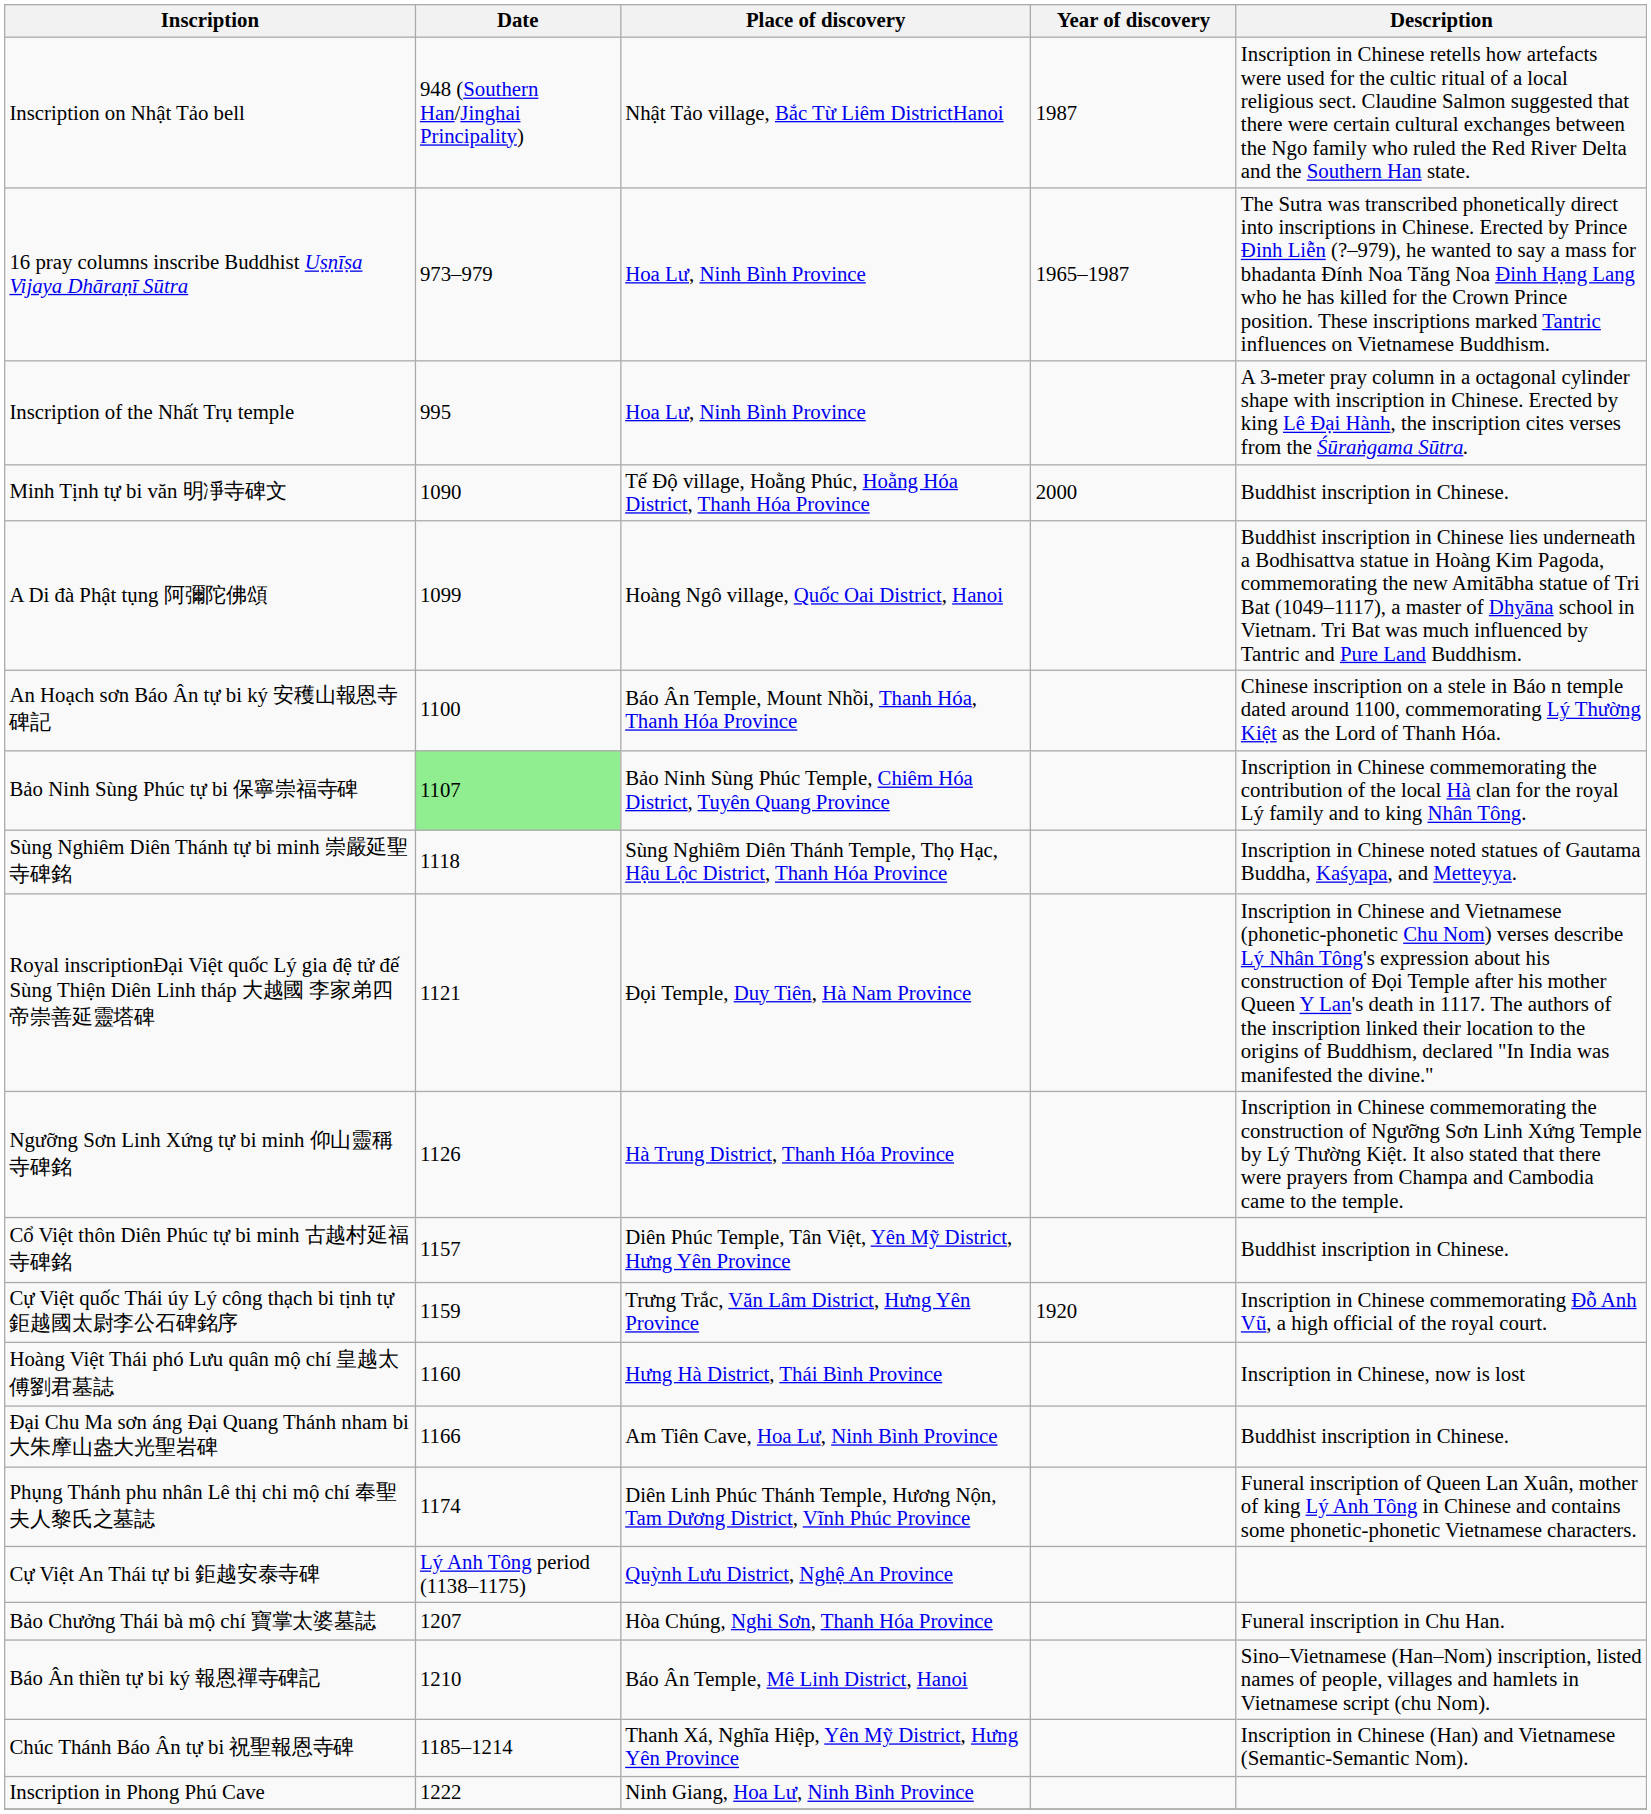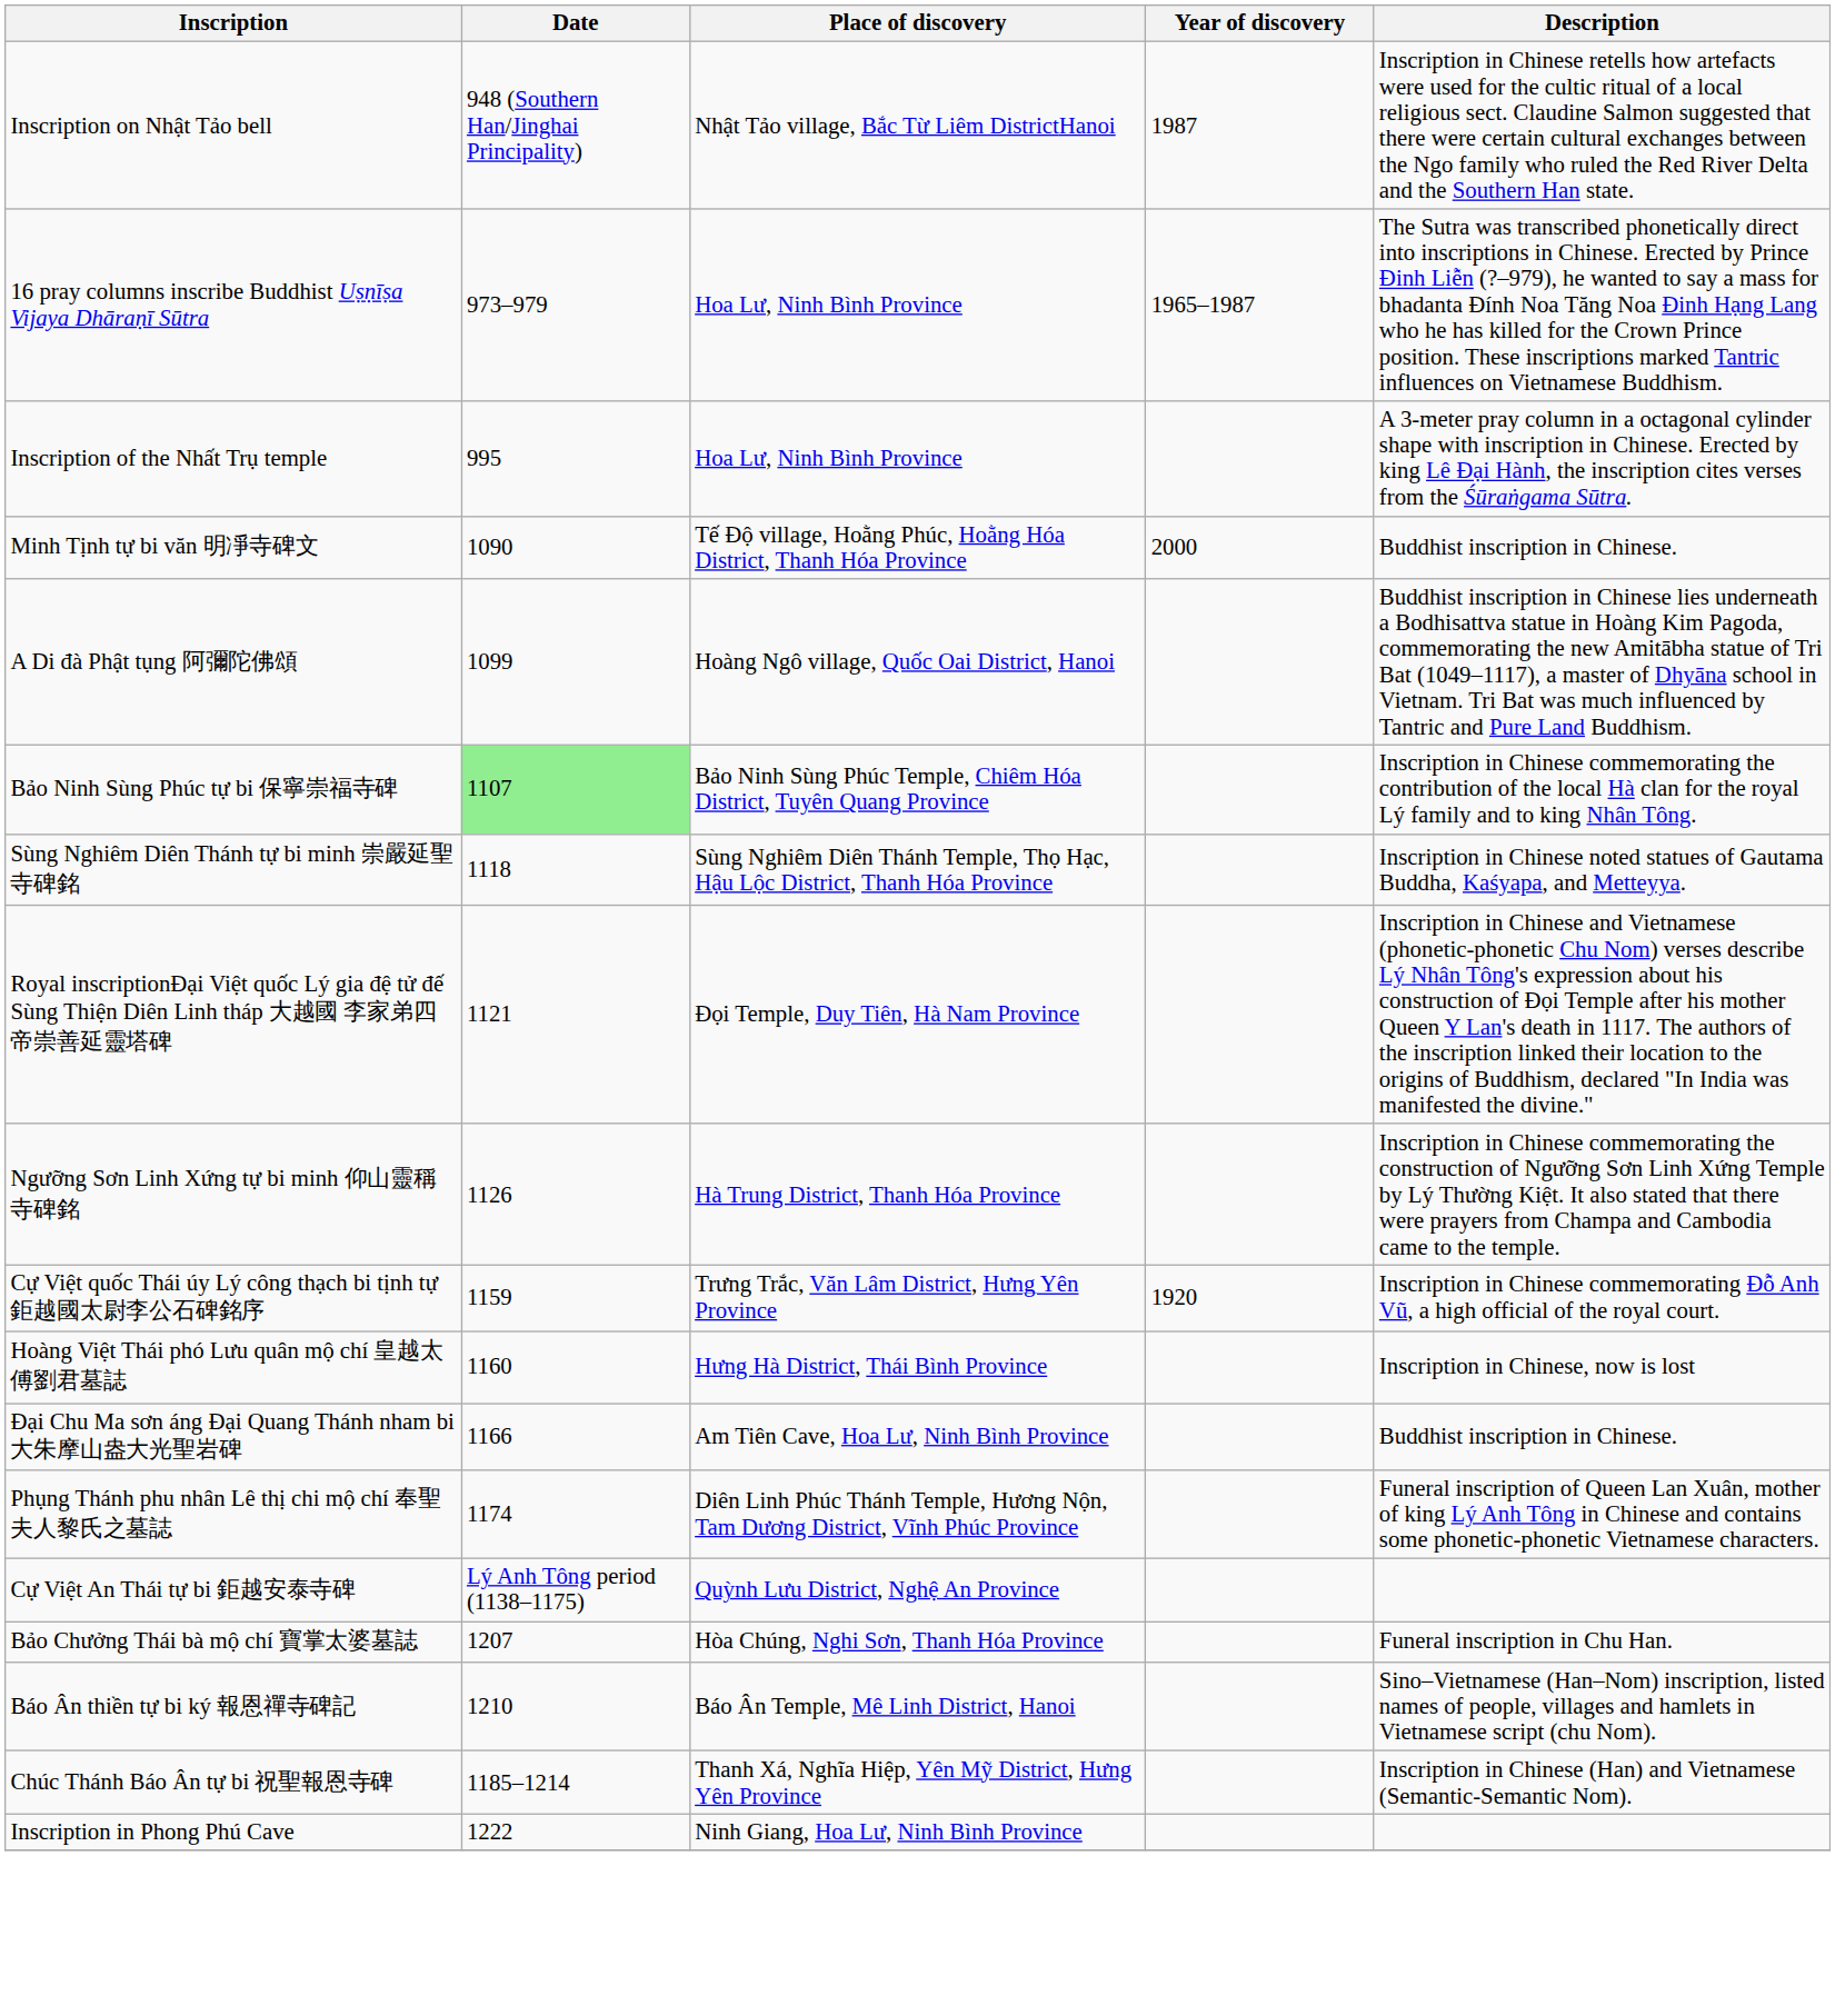 <table class="wikitable sortable" style="width: 100%">
 <tr>
 <th width="20%">Inscription</th>
 <th width="10%">Date</th>
 <th width="20%">Place of discovery</th>
 <th width="10%">Year of discovery</th>
 <th width="20%">Description</th>
 </tr>
 <tr>
 <td>Inscription on Nhật Tảo bell</td>
 <td>948 (<a href='#'>Southern Han</a>/<a href='#'>Jinghai Principality</a>)</td>
 <td>Nhật Tảo village, <a href='#'>Bắc Từ Liêm District</a><a href='#'>Hanoi</a><small></small></td>
 <td>1987</td>
 <td>Inscription in Chinese retells how artefacts were used for the cultic ritual of a local religious sect. Claudine Salmon suggested that there were certain cultural exchanges between the Ngo family who ruled the Red River Delta and the <a href='#'>Southern Han</a> state.</td>
 </tr>
 <tr>
 <td>16 pray columns inscribe Buddhist <em><a href='#'>Uṣṇīṣa Vijaya Dhāraṇī Sūtra</a></em></td>
 <td>973–979</td>
 <td><a href='#'>Hoa Lư</a>, <a href='#'>Ninh Bình Province</a><small></small></td>
 <td>1965–1987</td>
 <td>The Sutra was transcribed phonetically direct into inscriptions in Chinese. Erected by Prince <a href='#'>Đinh Liễn</a> (?–979), he wanted to say a mass for bhadanta Đính Noa Tăng Noa <a href='#'>Đinh Hạng Lang</a> who he has killed for the Crown Prince position. These inscriptions marked <a href='#'>Tantric</a> influences on Vietnamese Buddhism.</td>
 </tr>
 <tr>
 <td>Inscription of the Nhất Trụ temple</td>
 <td>995</td>
 <td><a href='#'>Hoa Lư</a>, <a href='#'>Ninh Bình Province</a><small></small></td>
 <td></td>
 <td>A 3-meter pray column in a octagonal cylinder shape with inscription in Chinese. Erected by king <a href='#'>Lê Đại Hành</a>, the inscription cites verses from the <em><a href='#'>Śūraṅgama Sūtra</a>.</em></td>
 </tr>
 <tr>
 <td>Minh Tịnh tự bi văn 明凈寺碑文</td>
 <td>1090</td>
 <td>Tế Độ village, Hoằng Phúc, <a href='#'>Hoằng Hóa District</a>, <a href='#'>Thanh Hóa Province</a><small></small></td>
 <td>2000</td>
 <td>Buddhist inscription in Chinese.</td>
 </tr>
 <tr>
 <td>A Di đà Phật tụng 阿彌陀佛頌</td>
 <td>1099</td>
 <td>Hoàng Ngô village, <a href='#'>Quốc Oai District</a>, <a href='#'>Hanoi</a><small></small></td>
 <td></td>
 <td>Buddhist inscription in Chinese lies underneath a Bodhisattva statue in Hoàng Kim Pagoda, commemorating the new Amitābha statue of Tri Bat (1049–1117), a master of <a href='#'>Dhyāna</a> school in Vietnam. Tri Bat was much influenced by Tantric and <a href='#'>Pure Land</a> Buddhism.</td>
 </tr>
 <tr>
-<td>An Hoạch sơn Báo Ân tự bi ký 安穫山報恩寺碑記</td>
-<td> 1100</td>
-<td>Báo Ân Temple, Mount Nhồi, <a href='#'>Thanh Hóa</a>, <a href='#'>Thanh Hóa Province</a> <small></small></td>
-<td></td>
-<td>Chinese inscription on a stele in Báo  n temple dated around 1100, commemorating <a href='#'>Lý Thường Kiệt</a> as the Lord of Thanh Hóa.</td>
-</tr>
-<tr>
 <td>Bảo Ninh Sùng Phúc tự bi 保寧崇福寺碑</td>
 <td style="background: lightgreen;"> 1107</td>
 <td>Bảo Ninh Sùng Phúc Temple, <a href='#'>Chiêm Hóa District</a>, <a href='#'>Tuyên Quang Province</a> <small></small></td>
 <td></td>
 <td>Inscription in Chinese commemorating the contribution of the local <a href='#'>Hà</a> clan for the royal Lý family and to king <a href='#'>Nhân Tông</a>.</td>
 </tr>
 <tr>
 <td>Sùng Nghiêm Diên Thánh tự bi minh 崇嚴延聖寺碑銘</td>
 <td>1118</td>
 <td>Sùng Nghiêm Diên Thánh Temple, Thọ Hạc, <a href='#'>Hậu Lộc District</a>, <a href='#'>Thanh Hóa Province</a><small></small></td>
 <td></td>
 <td>Inscription in Chinese noted statues of Gautama Buddha, <a href='#'>Kaśyapa</a>, and <a href='#'>Metteyya</a>.</td>
 </tr>
 <tr>
 <td>Royal inscriptionĐại Việt quốc Lý gia đệ tử đế Sùng Thiện Diên Linh tháp 大越國 李家弟四帝崇善延靈塔碑</td>
 <td>1121</td>
 <td>Đọi Temple, <a href='#'>Duy Tiên</a>, <a href='#'>Hà Nam Province</a><small></small></td>
 <td></td>
 <td>Inscription in Chinese and Vietnamese (phonetic-phonetic <a href='#'>Chu Nom</a>) verses describe <a href='#'>Lý Nhân Tông</a>'s expression about his construction of Đọi Temple after his mother Queen <a href='#'>Y Lan</a>'s death in 1117. The authors of the inscription linked their location to the origins of Buddhism, declared "In India was manifested the divine."</td>
 </tr>
 <tr>
 <td>Ngưỡng Sơn Linh Xứng tự bi minh 仰山靈稱寺碑銘 </td>
 <td>1126</td>
 <td><a href='#'>Hà Trung District</a>, <a href='#'>Thanh Hóa Province</a><small></small></td>
 <td></td>
 <td>Inscription in Chinese commemorating the construction of Ngưỡng Sơn Linh Xứng Temple by Lý Thường Kiệt. It also stated that there were prayers from Champa and Cambodia came to the temple.</td>
-</tr>
-<tr>
-<td>Cổ Việt thôn Diên Phúc tự bi minh 古越村延福寺碑銘</td>
-<td>1157</td>
-<td>Diên Phúc Temple, Tân Việt, <a href='#'>Yên Mỹ District</a>, <a href='#'>Hưng Yên Province</a><small></small></td>
-<td></td>
-<td>Buddhist inscription in Chinese.</td>
 </tr>
 <tr>
 <td>Cự Việt quốc Thái úy Lý công thạch bi tịnh tự 鉅越國太尉李公石碑銘序</td>
 <td>1159</td>
 <td>Trưng Trắc, <a href='#'>Văn Lâm District</a>, <a href='#'>Hưng Yên Province</a><small></small></td>
 <td>1920</td>
 <td>Inscription in Chinese commemorating <a href='#'>Đỗ Anh Vũ</a>, a high official of the royal court.</td>
 </tr>
 <tr>
 <td>Hoàng Việt Thái phó Lưu quân mộ chí 皇越太傅劉君墓誌</td>
 <td>1160</td>
 <td><a href='#'>Hưng Hà District</a>, <a href='#'>Thái Bình Province</a></td>
 <td></td>
 <td>Inscription in Chinese, now is lost</td>
 </tr>
 <tr>
 <td>Đại Chu Ma sơn áng Đại Quang Thánh nham bi 大朱摩山盎大光聖岩碑</td>
 <td>1166</td>
 <td>Am Tiên Cave, <a href='#'>Hoa Lư</a>, <a href='#'>Ninh Bình Province</a><small></small></td>
 <td></td>
 <td>Buddhist inscription in Chinese.</td>
 </tr>
 <tr>
 <td>Phụng Thánh phu nhân Lê thị chi mộ chí 奉聖夫人黎氏之墓誌</td>
 <td>1174</td>
 <td>Diên Linh Phúc Thánh Temple, Hương Nộn, <a href='#'>Tam Dương District</a>, <a href='#'>Vĩnh Phúc Province</a><small></small></td>
 <td></td>
 <td>Funeral inscription of Queen Lan Xuân, mother of king <a href='#'>Lý Anh Tông</a> in Chinese and contains some phonetic-phonetic Vietnamese characters.</td>
 </tr>
 <tr>
 <td>Cự Việt An Thái tự bi 鉅越安泰寺碑</td>
 <td><a href='#'>Lý Anh Tông</a> period (1138–1175)</td>
 <td><a href='#'>Quỳnh Lưu District</a>, <a href='#'>Nghệ An Province</a><small></small></td>
 <td></td>
 <td></td>
 </tr>
 <tr>
 <td>Bảo Chưởng Thái bà mộ chí 寶掌太婆墓誌</td>
 <td>1207</td>
 <td>Hòa Chúng, <a href='#'>Nghi Sơn</a>, <a href='#'>Thanh Hóa Province</a><small></small></td>
 <td></td>
 <td>Funeral inscription in Chu Han.</td>
 </tr>
 <tr>
 <td>Báo Ân thiền tự bi ký 報恩禪寺碑記</td>
 <td>1210</td>
 <td>Báo Ân Temple, <a href='#'>Mê Linh District</a>, <a href='#'>Hanoi</a><small></small></td>
 <td></td>
 <td>Sino–Vietnamese (Han–Nom) inscription, listed names of people, villages and hamlets in Vietnamese script (chu Nom).</td>
 </tr>
 <tr>
 <td>Chúc Thánh Báo Ân tự bi 祝聖報恩寺碑</td>
 <td> 1185–1214</td>
 <td>Thanh Xá, Nghĩa Hiệp, <a href='#'>Yên Mỹ District</a>, <a href='#'>Hưng Yên Province</a><small></small></td>
 <td></td>
 <td>Inscription in Chinese (Han) and Vietnamese (Semantic-Semantic Nom).</td>
 </tr>
 <tr>
 <td>Inscription in Phong Phú Cave</td>
 <td>1222</td>
 <td>Ninh Giang, <a href='#'>Hoa Lư</a>, <a href='#'>Ninh Bình Province</a><small></small></td>
 <td></td>
 <td></td>
 </tr>
 <tr>
 </tr>
 </table>
